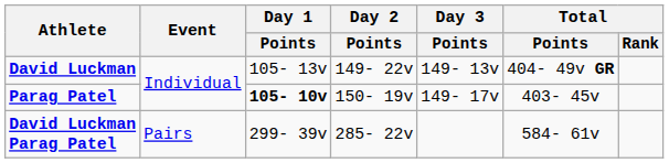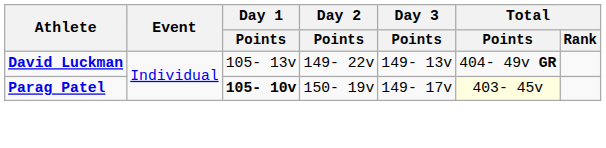 <table class="wikitable" style="font-size:90%;">
 <tr>
 <th rowspan=2>Athlete</th>
 <th rowspan=2>Event</th>
 <th>Day 1</th>
 <th>Day 2</th>
 <th>Day 3</th>
 <th colspan=2>Total</th>
 </tr>
 <tr style="font-size:95%">
 <th>Points</th>
 <th>Points</th>
 <th>Points</th>
 <th>Points</th>
 <th>Rank</th>
 </tr>
 <tr align=center>
 <td align=left><strong><a href='#'>David Luckman</a></strong></td>
 <td align=left rowspan="2"><a href='#'>Individual</a></td>
 <td>105- 13v</td>
 <td>149- 22v</td>
 <td>149- 13v</td>
 <td>404- 49v <strong>GR</strong></td>
 <td></td>
 </tr>
 <tr align=center>
 <td align=left><strong><a href='#'>Parag Patel</a></strong></td>
 <td><strong>105- 10v</strong></td>
 <td>150- 19v</td>
 <td>149- 17v</td>
-<td>403- 45v</td>
-<td></td>
-</tr>
-<tr align=center>
-<td align=left><strong><a href='#'>David Luckman</a></strong><br><strong><a href='#'>Parag Patel</a></strong></td>
-<td align=left><a href='#'>Pairs</a></td>
-<td>299- 39v</td>
-<td>285- 22v</td>
-<td></td>
-<td>584- 61v</td>
+<td style="background: lightyellow;">403- 45v</td>
 <td></td>
 </tr>
 </table>
